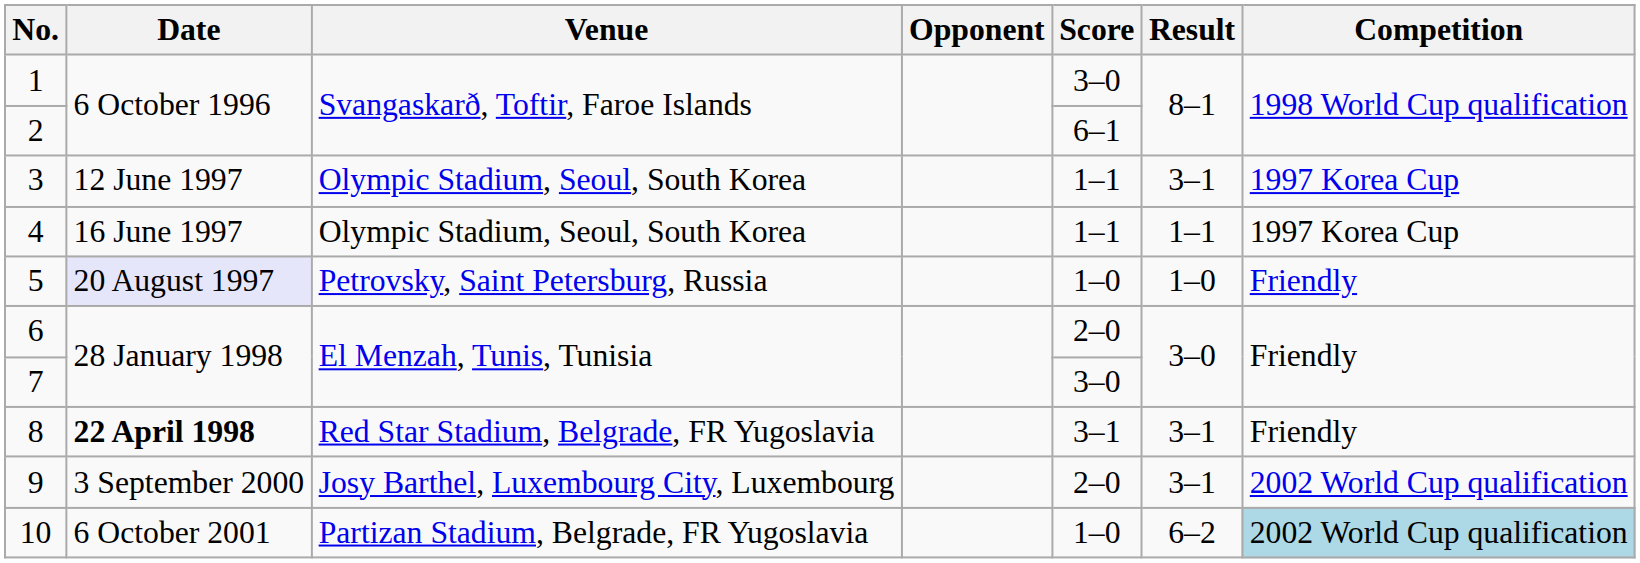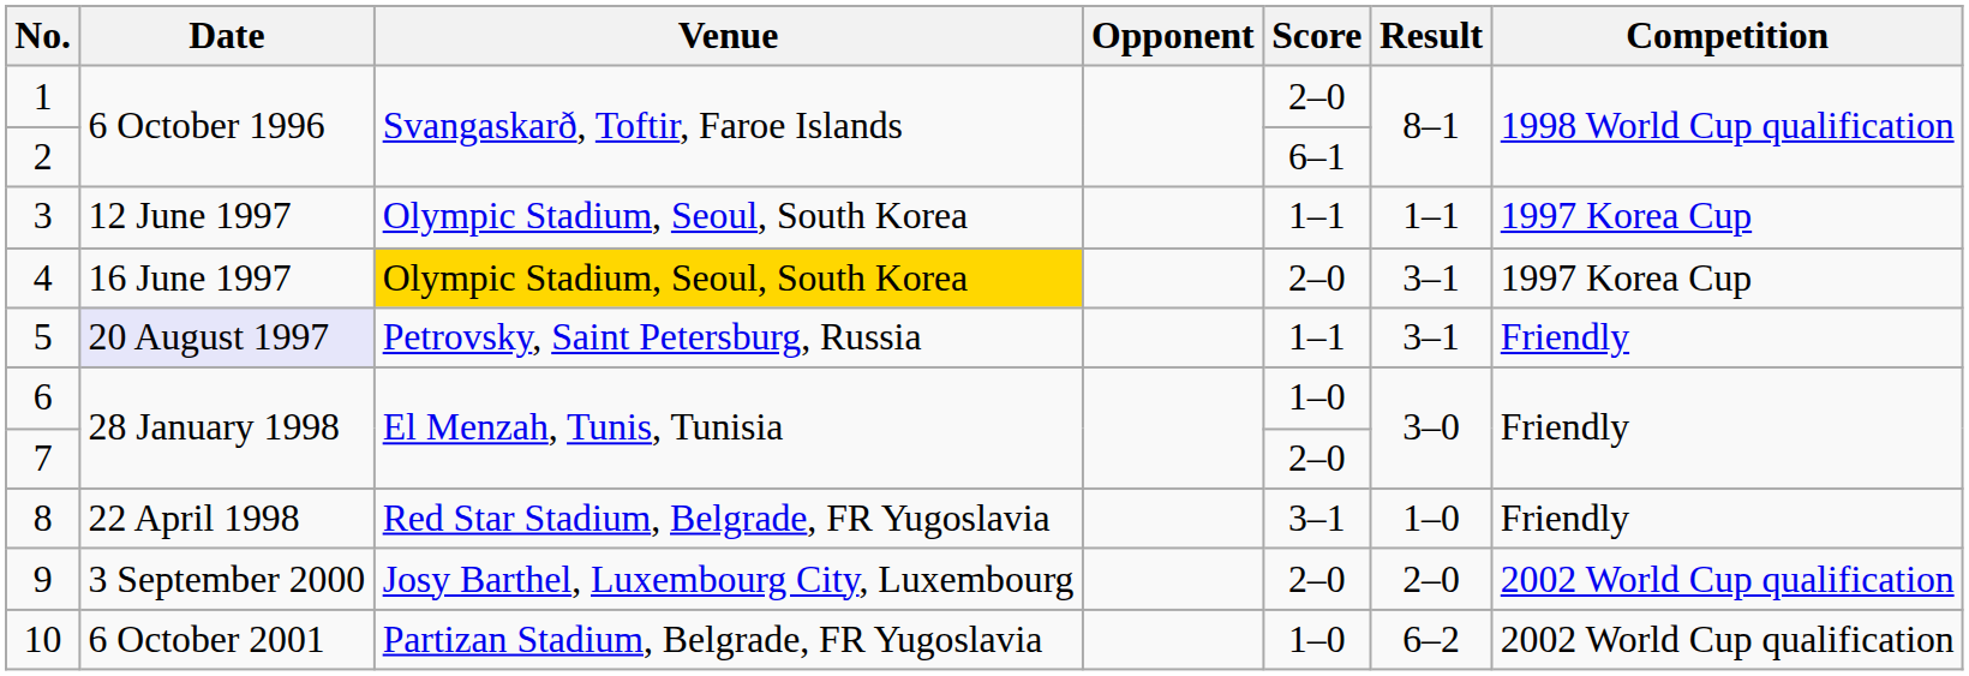 <table class="wikitable sortable">
 <tr>
 <th scope="col">No.</th>
 <th scope="col">Date</th>
 <th scope="col">Venue</th>
 <th scope="col">Opponent</th>
 <th scope="col">Score</th>
 <th scope="col">Result</th>
 <th scope="col">Competition</th>
 </tr>
 <tr>
 <td align="center">1</td>
 <td rowspan="2">6 October 1996</td>
 <td rowspan="2"><a href='#'>Svangaskarð</a>, <a href='#'>Toftir</a>, Faroe Islands</td>
 <td rowspan="2"></td>
-<td align="center">3–0</td>
+<td align="center">2–0</td>
 <td rowspan="2" style="text-align:center">8–1</td>
 <td rowspan="2"><a href='#'>1998 World Cup qualification</a></td>
 </tr>
 <tr>
 <td align="center">2</td>
 <td align="center">6–1</td>
 </tr>
 <tr>
 <td align="center">3</td>
 <td>12 June 1997</td>
 <td><a href='#'>Olympic Stadium</a>, <a href='#'>Seoul</a>, South Korea</td>
 <td></td>
 <td align="center">1–1</td>
-<td align="center">3–1</td>
+<td align="center">1–1</td>
 <td><a href='#'>1997 Korea Cup</a></td>
 </tr>
 <tr>
 <td align="center">4</td>
 <td>16 June 1997</td>
-<td>Olympic Stadium, Seoul, South Korea</td>
+<td style="background: gold;">Olympic Stadium, Seoul, South Korea</td>
 <td></td>
-<td align="center">1–1</td>
-<td align="center">1–1</td>
+<td align="center">2–0</td>
+<td align="center">3–1</td>
 <td>1997 Korea Cup</td>
 </tr>
 <tr>
 <td align="center">5</td>
 <td style="background: lavender;">20 August 1997</td>
 <td><a href='#'>Petrovsky</a>, <a href='#'>Saint Petersburg</a>, Russia</td>
 <td></td>
-<td align="center">1–0</td>
-<td align="center">1–0</td>
+<td align="center">1–1</td>
+<td align="center">3–1</td>
 <td><a href='#'>Friendly</a></td>
 </tr>
 <tr>
 <td align="center">6</td>
 <td rowspan="2">28 January 1998</td>
 <td rowspan="2"><a href='#'>El Menzah</a>, <a href='#'>Tunis</a>, Tunisia</td>
 <td rowspan="2"></td>
-<td align="center">2–0</td>
+<td align="center">1–0</td>
 <td rowspan="2" style="text-align:center">3–0</td>
 <td rowspan="2">Friendly</td>
 </tr>
 <tr>
 <td align="center">7</td>
-<td align="center">3–0</td>
+<td align="center">2–0</td>
 </tr>
 <tr>
 <td align="center">8</td>
-<td><strong>22 April 1998</strong></td>
+<td>22 April 1998</td>
 <td><a href='#'>Red Star Stadium</a>, <a href='#'>Belgrade</a>, FR Yugoslavia</td>
 <td></td>
 <td align="center">3–1</td>
-<td align="center">3–1</td>
+<td align="center">1–0</td>
 <td>Friendly</td>
 </tr>
 <tr>
 <td align="center">9</td>
 <td>3 September 2000</td>
 <td><a href='#'>Josy Barthel</a>, <a href='#'>Luxembourg City</a>, Luxembourg</td>
 <td></td>
 <td align="center">2–0</td>
-<td align="center">3–1</td>
+<td align="center">2–0</td>
 <td><a href='#'>2002 World Cup qualification</a></td>
 </tr>
 <tr>
 <td align="center">10</td>
 <td>6 October 2001</td>
 <td><a href='#'>Partizan Stadium</a>, Belgrade, FR Yugoslavia</td>
 <td></td>
 <td align="center">1–0</td>
 <td align="center">6–2</td>
-<td style="background: lightblue;">2002 World Cup qualification</td>
+<td>2002 World Cup qualification</td>
 </tr>
 </table>
